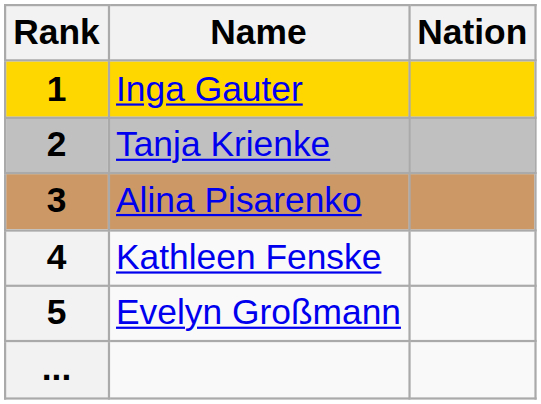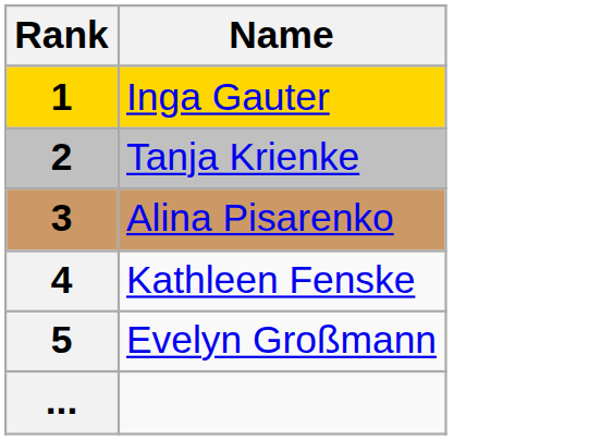 <table class="wikitable">
 <tr>
 <th>Rank</th>
 <th>Name</th>
-<th>Nation</th>
 </tr>
 <tr bgcolor="gold">
 <td align="center"><strong>1</strong></td>
 <td><a href='#'>Inga Gauter</a></td>
-<td></td>
 </tr>
 <tr bgcolor="silver">
 <td align="center"><strong>2</strong></td>
 <td><a href='#'>Tanja Krienke</a></td>
-<td></td>
 </tr>
 <tr bgcolor="cc9966">
 <td align="center"><strong>3</strong></td>
 <td><a href='#'>Alina Pisarenko</a></td>
-<td></td>
 </tr>
 <tr>
 <th>4</th>
 <td><a href='#'>Kathleen Fenske</a></td>
-<td></td>
 </tr>
 <tr>
 <th>5</th>
 <td><a href='#'>Evelyn Großmann</a></td>
-<td></td>
 </tr>
 <tr>
 <th>...</th>
 <td></td>
-<td></td>
 </tr>
 </table>
